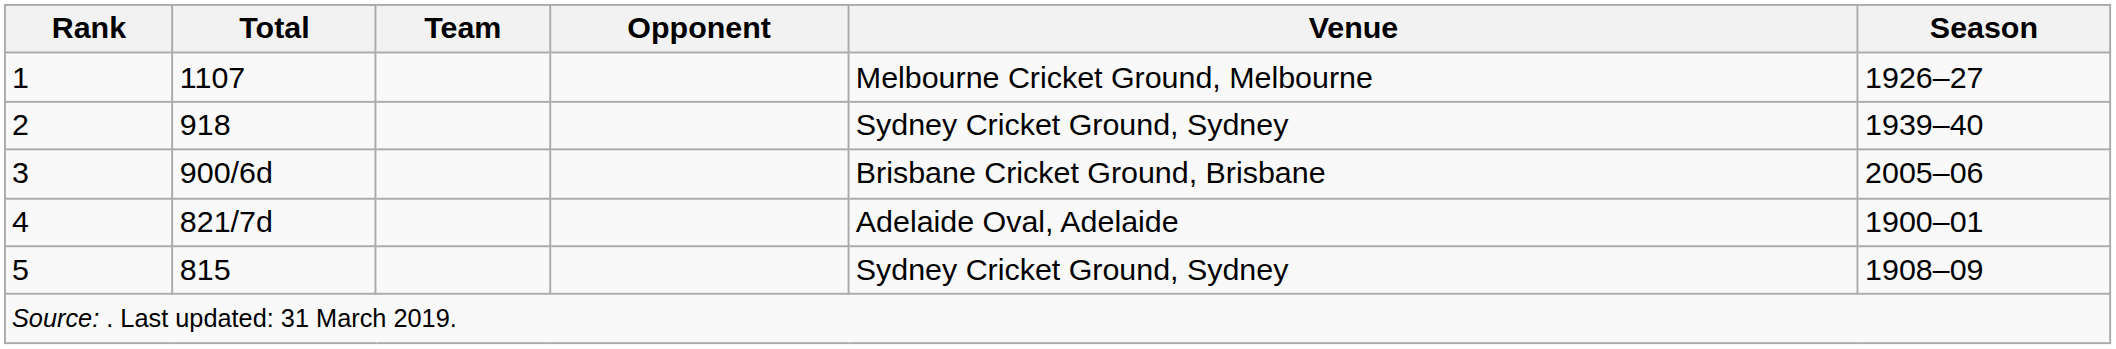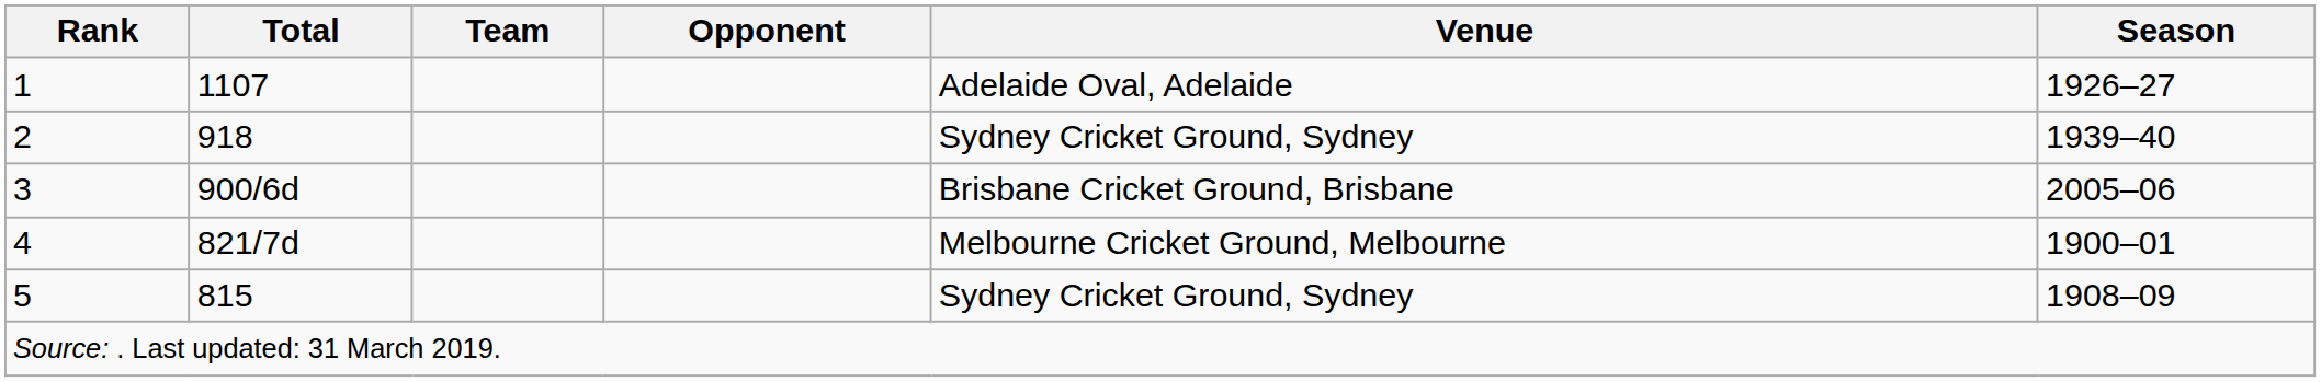 <table class="wikitable" style="width:70%;">
 <tr>
 <th>Rank</th>
 <th>Total</th>
 <th>Team</th>
 <th>Opponent</th>
 <th>Venue</th>
 <th>Season</th>
 </tr>
 <tr>
 <td>1</td>
 <td>1107</td>
 <td></td>
 <td></td>
-<td>Melbourne Cricket Ground, Melbourne</td>
+<td>Adelaide Oval, Adelaide</td>
 <td>1926–27</td>
 </tr>
 <tr>
 <td>2</td>
 <td>918</td>
 <td></td>
 <td></td>
 <td>Sydney Cricket Ground, Sydney</td>
 <td>1939–40</td>
 </tr>
 <tr>
 <td>3</td>
 <td>900/6d</td>
 <td></td>
 <td></td>
 <td>Brisbane Cricket Ground, Brisbane</td>
 <td>2005–06</td>
 </tr>
 <tr>
 <td>4</td>
 <td>821/7d</td>
 <td></td>
 <td></td>
-<td>Adelaide Oval, Adelaide</td>
+<td>Melbourne Cricket Ground, Melbourne</td>
 <td>1900–01</td>
 </tr>
 <tr>
 <td>5</td>
 <td>815</td>
 <td></td>
 <td></td>
 <td>Sydney Cricket Ground, Sydney</td>
 <td>1908–09</td>
 </tr>
 <tr>
 <td colspan=6><small><em>Source: </em>. Last updated: 31 March 2019.</small></td>
 </tr>
 </table>
